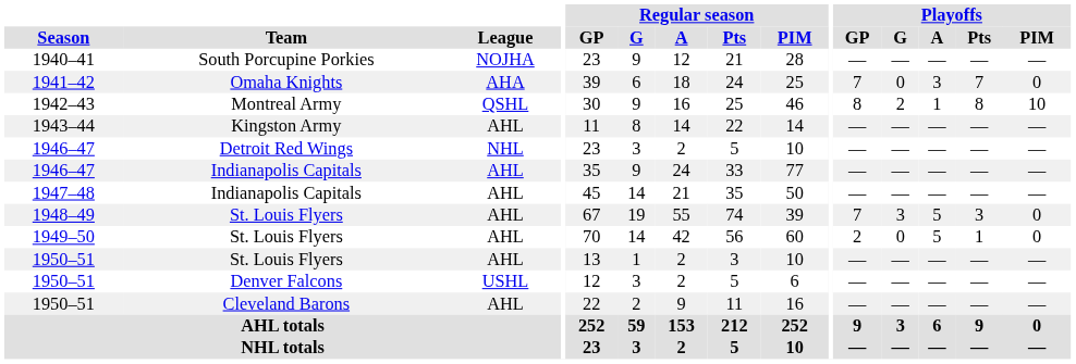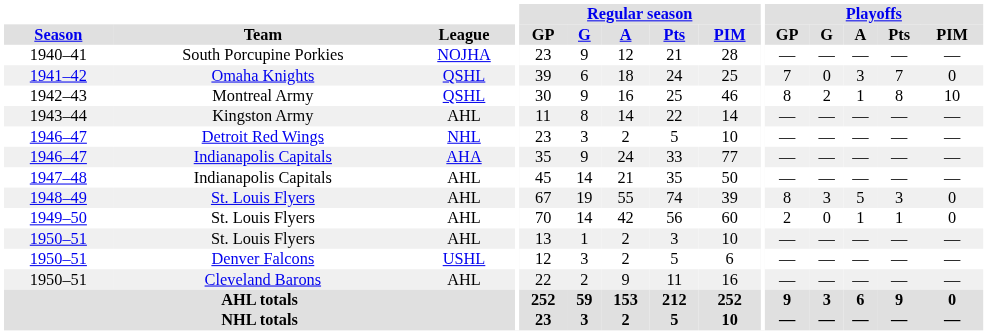 <table border="0" cellpadding="1" cellspacing="0" style="text-align:center; width:60em">
 <tr bgcolor="#e0e0e0">
 <th colspan="3" bgcolor="#ffffff"></th>
 <th rowspan="100" bgcolor="#ffffff"></th>
 <th colspan="5"><a href='#'>Regular season</a></th>
 <th rowspan="100" bgcolor="#ffffff"></th>
 <th colspan="5"><a href='#'>Playoffs</a></th>
 </tr>
 <tr bgcolor="#e0e0e0">
 <th><a href='#'>Season</a></th>
 <th>Team</th>
 <th>League</th>
 <th>GP</th>
 <th><a href='#'>G</a></th>
 <th><a href='#'>A</a></th>
 <th><a href='#'>Pts</a></th>
 <th><a href='#'>PIM</a></th>
 <th>GP</th>
 <th>G</th>
 <th>A</th>
 <th>Pts</th>
 <th>PIM</th>
 </tr>
 <tr>
 <td>1940–41</td>
 <td>South Porcupine Porkies</td>
 <td><a href='#'>NOJHA</a></td>
 <td>23</td>
 <td>9</td>
 <td>12</td>
 <td>21</td>
 <td>28</td>
 <td>—</td>
 <td>—</td>
 <td>—</td>
 <td>—</td>
 <td>—</td>
 </tr>
 <tr bgcolor="#f0f0f0">
 <td><a href='#'>1941–42</a></td>
 <td><a href='#'>Omaha Knights</a></td>
-<td><a href='#'>AHA</a></td>
+<td><a href='#'>QSHL</a></td>
 <td>39</td>
 <td>6</td>
 <td>18</td>
 <td>24</td>
 <td>25</td>
 <td>7</td>
 <td>0</td>
 <td>3</td>
 <td>7</td>
 <td>0</td>
 </tr>
 <tr>
 <td>1942–43</td>
 <td>Montreal Army</td>
 <td><a href='#'>QSHL</a></td>
 <td>30</td>
 <td>9</td>
 <td>16</td>
 <td>25</td>
 <td>46</td>
 <td>8</td>
 <td>2</td>
 <td>1</td>
 <td>8</td>
 <td>10</td>
 </tr>
 <tr bgcolor="#f0f0f0">
 <td>1943–44</td>
 <td>Kingston Army</td>
 <td>AHL</td>
 <td>11</td>
 <td>8</td>
 <td>14</td>
 <td>22</td>
 <td>14</td>
 <td>—</td>
 <td>—</td>
 <td>—</td>
 <td>—</td>
 <td>—</td>
 </tr>
 <tr>
 <td><a href='#'>1946–47</a></td>
 <td><a href='#'>Detroit Red Wings</a></td>
 <td><a href='#'>NHL</a></td>
 <td>23</td>
 <td>3</td>
 <td>2</td>
 <td>5</td>
 <td>10</td>
 <td>—</td>
 <td>—</td>
 <td>—</td>
 <td>—</td>
 <td>—</td>
 </tr>
 <tr bgcolor="#f0f0f0">
 <td><a href='#'>1946–47</a></td>
 <td><a href='#'>Indianapolis Capitals</a></td>
-<td><a href='#'>AHL</a></td>
+<td><a href='#'>AHA</a></td>
 <td>35</td>
 <td>9</td>
 <td>24</td>
 <td>33</td>
 <td>77</td>
 <td>—</td>
 <td>—</td>
 <td>—</td>
 <td>—</td>
 <td>—</td>
 </tr>
 <tr>
 <td><a href='#'>1947–48</a></td>
 <td>Indianapolis Capitals</td>
 <td>AHL</td>
 <td>45</td>
 <td>14</td>
 <td>21</td>
 <td>35</td>
 <td>50</td>
 <td>—</td>
 <td>—</td>
 <td>—</td>
 <td>—</td>
 <td>—</td>
 </tr>
 <tr bgcolor="#f0f0f0">
 <td><a href='#'>1948–49</a></td>
 <td><a href='#'>St. Louis Flyers</a></td>
 <td>AHL</td>
 <td>67</td>
 <td>19</td>
 <td>55</td>
 <td>74</td>
 <td>39</td>
-<td>7</td>
+<td>8</td>
 <td>3</td>
 <td>5</td>
 <td>3</td>
 <td>0</td>
 </tr>
 <tr>
 <td><a href='#'>1949–50</a></td>
 <td>St. Louis Flyers</td>
 <td>AHL</td>
 <td>70</td>
 <td>14</td>
 <td>42</td>
 <td>56</td>
 <td>60</td>
 <td>2</td>
 <td>0</td>
-<td>5</td>
+<td>1</td>
 <td>1</td>
 <td>0</td>
 </tr>
 <tr bgcolor="#f0f0f0">
 <td><a href='#'>1950–51</a></td>
 <td>St. Louis Flyers</td>
 <td>AHL</td>
 <td>13</td>
 <td>1</td>
 <td>2</td>
 <td>3</td>
 <td>10</td>
 <td>—</td>
 <td>—</td>
 <td>—</td>
 <td>—</td>
 <td>—</td>
 </tr>
 <tr>
 <td><a href='#'>1950–51</a></td>
 <td><a href='#'>Denver Falcons</a></td>
 <td><a href='#'>USHL</a></td>
 <td>12</td>
 <td>3</td>
 <td>2</td>
 <td>5</td>
 <td>6</td>
 <td>—</td>
 <td>—</td>
 <td>—</td>
 <td>—</td>
 <td>—</td>
 </tr>
 <tr bgcolor="#f0f0f0">
 <td>1950–51</td>
 <td><a href='#'>Cleveland Barons</a></td>
 <td>AHL</td>
 <td>22</td>
 <td>2</td>
 <td>9</td>
 <td>11</td>
 <td>16</td>
 <td>—</td>
 <td>—</td>
 <td>—</td>
 <td>—</td>
 <td>—</td>
 </tr>
 <tr bgcolor="#e0e0e0">
 <th colspan="3">AHL totals</th>
 <th>252</th>
 <th>59</th>
 <th>153</th>
 <th>212</th>
 <th>252</th>
 <th>9</th>
 <th>3</th>
 <th>6</th>
 <th>9</th>
 <th>0</th>
 </tr>
 <tr bgcolor="#e0e0e0">
 <th colspan="3">NHL totals</th>
 <th>23</th>
 <th>3</th>
 <th>2</th>
 <th>5</th>
 <th>10</th>
 <th>—</th>
 <th>—</th>
 <th>—</th>
 <th>—</th>
 <th>—</th>
 </tr>
 </table>
